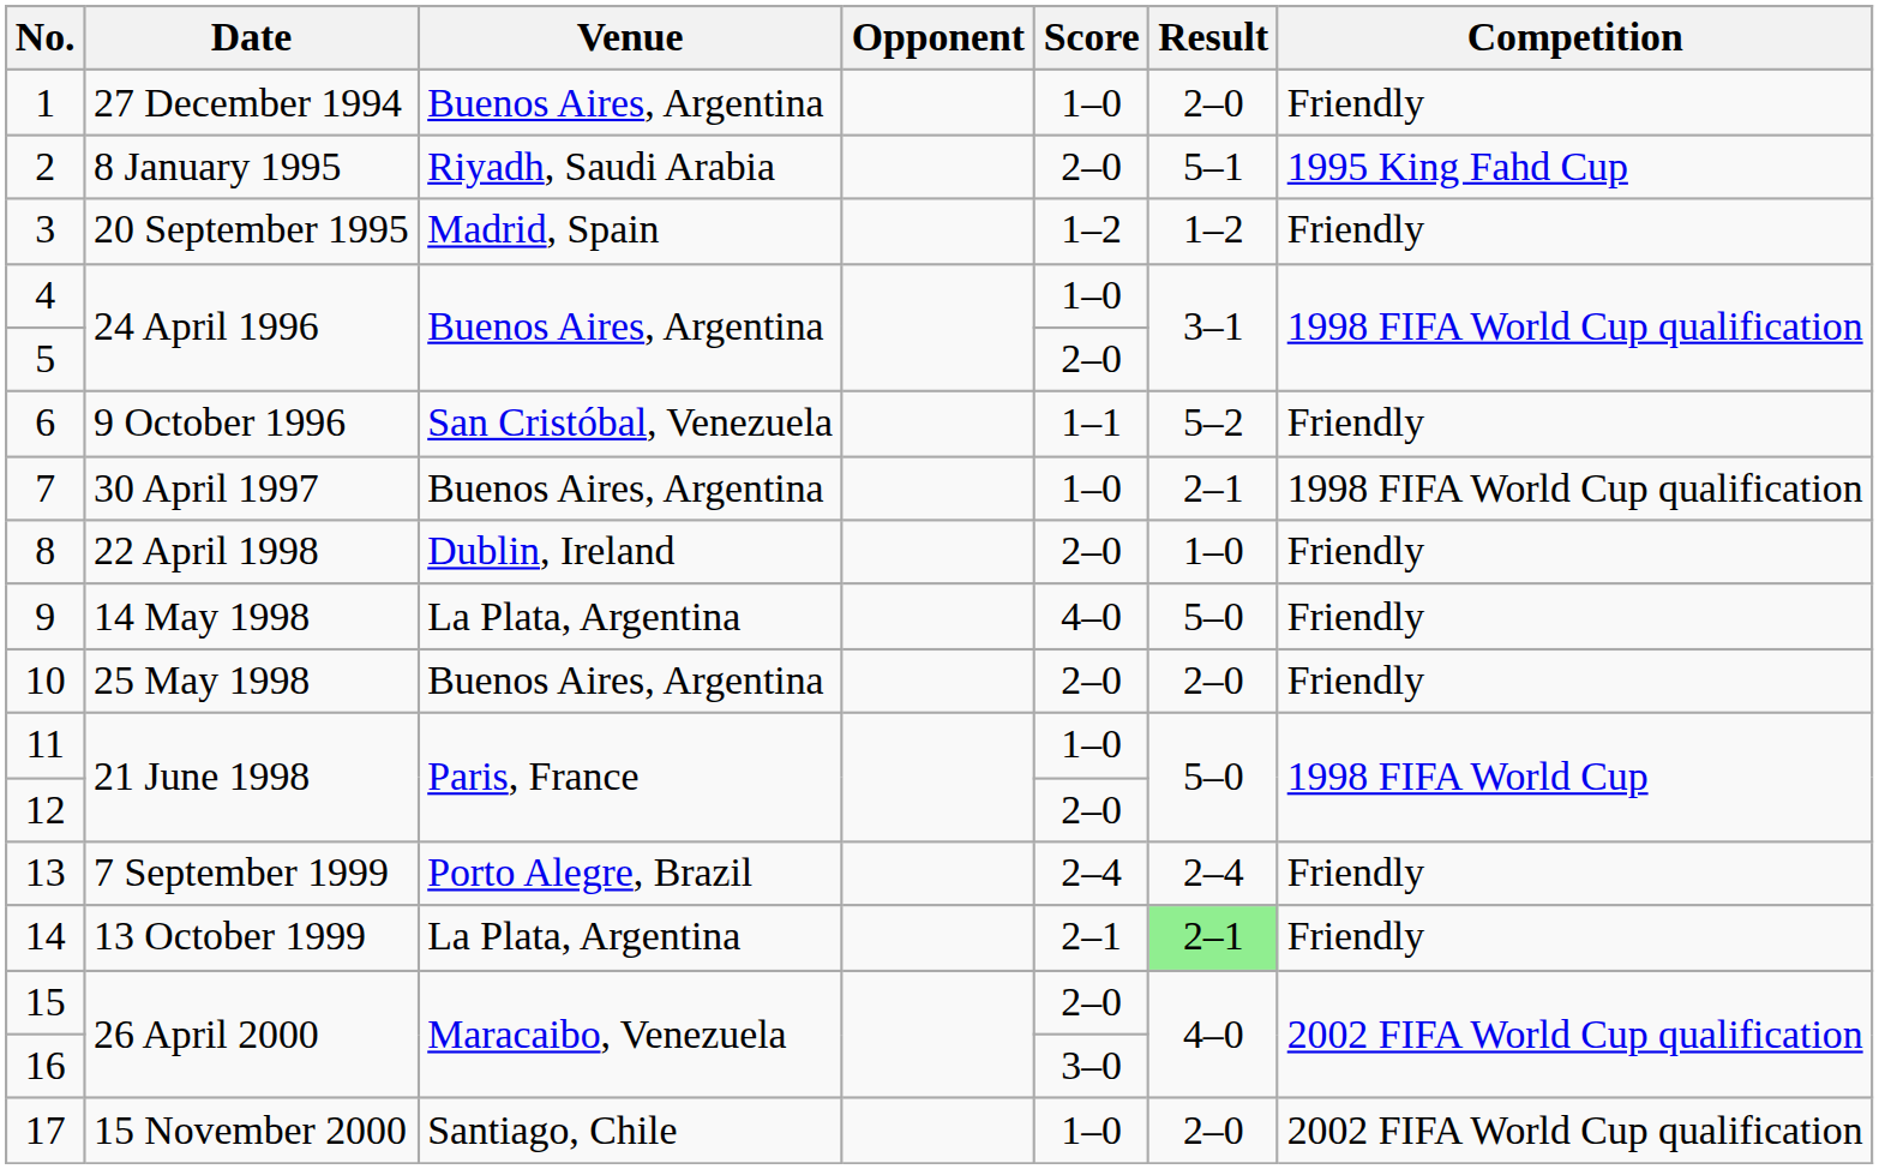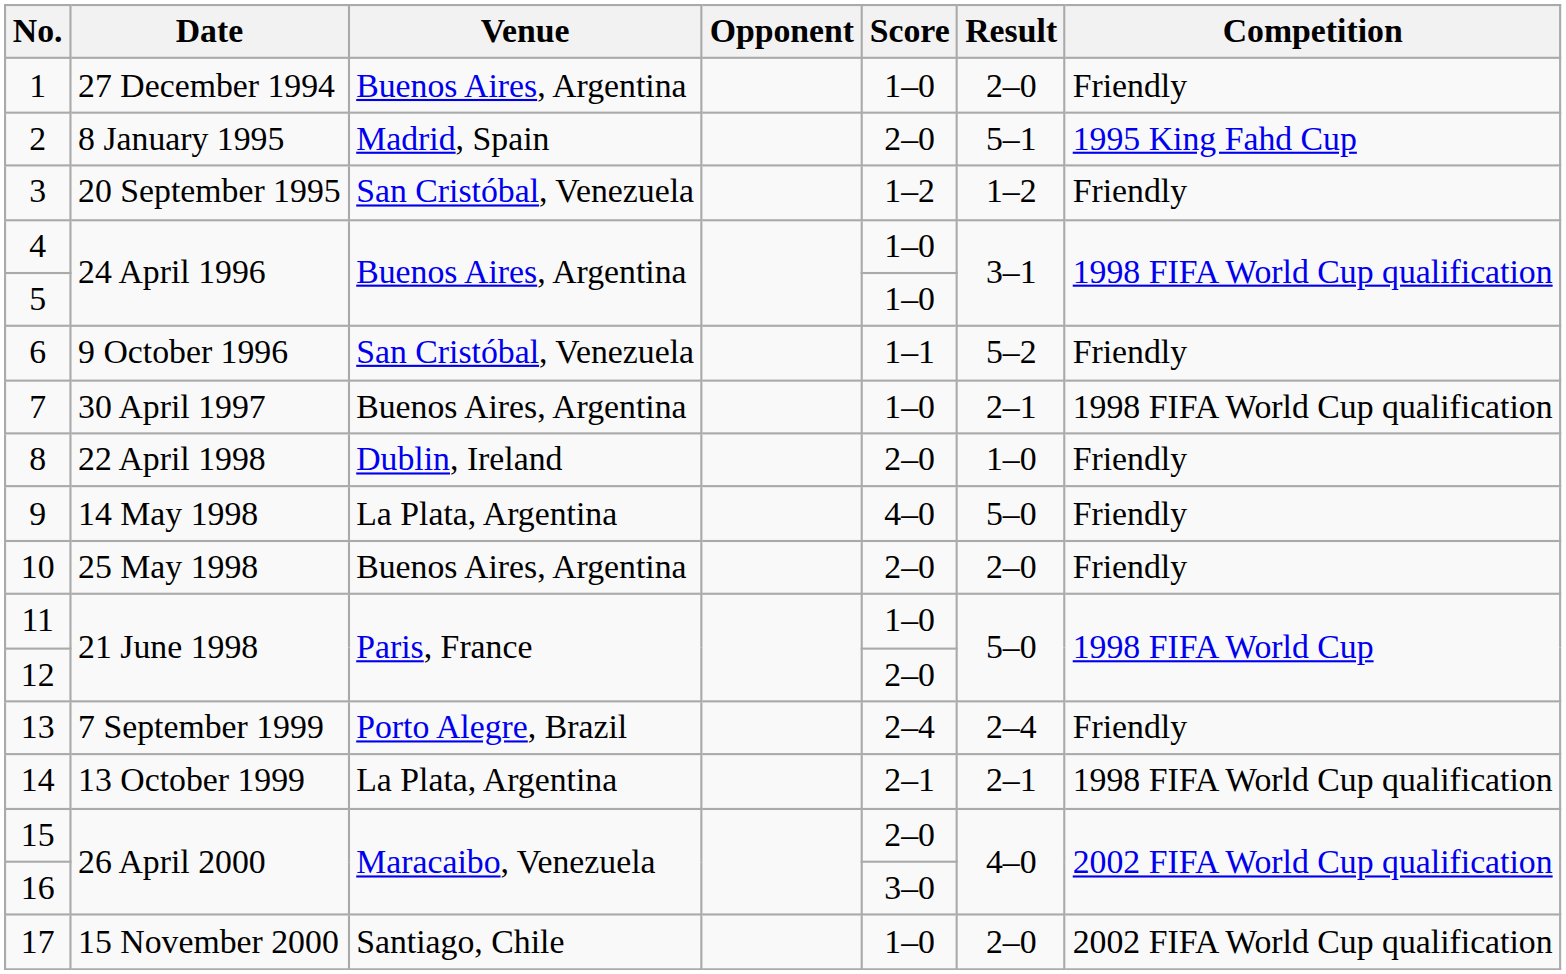 <table class="wikitable sortable">
 <tr>
 <th scope="col">No.</th>
 <th scope="col">Date</th>
 <th scope="col">Venue</th>
 <th scope="col">Opponent</th>
 <th scope="col">Score</th>
 <th scope="col">Result</th>
 <th scope="col">Competition</th>
 </tr>
 <tr>
 <td align="center">1</td>
 <td>27 December 1994</td>
 <td><a href='#'>Buenos Aires</a>, Argentina</td>
 <td></td>
 <td align="center">1–0</td>
 <td align="center">2–0</td>
 <td>Friendly</td>
 </tr>
 <tr>
 <td align="center">2</td>
 <td>8 January 1995</td>
-<td><a href='#'>Riyadh</a>, Saudi Arabia</td>
+<td><a href='#'>Madrid</a>, Spain</td>
 <td></td>
 <td align="center">2–0</td>
 <td align="center">5–1</td>
 <td><a href='#'>1995 King Fahd Cup</a></td>
 </tr>
 <tr>
 <td align="center">3</td>
 <td>20 September 1995</td>
-<td><a href='#'>Madrid</a>, Spain</td>
+<td><a href='#'>San Cristóbal</a>, Venezuela</td>
 <td></td>
 <td align="center">1–2</td>
 <td align="center">1–2</td>
 <td>Friendly</td>
 </tr>
 <tr>
 <td align="center">4</td>
 <td rowspan="2">24 April 1996</td>
 <td rowspan="2"><a href='#'>Buenos Aires</a>, Argentina</td>
 <td rowspan="2"></td>
 <td align="center">1–0</td>
 <td rowspan="2" style="text-align:center">3–1</td>
 <td rowspan="2"><a href='#'>1998 FIFA World Cup qualification</a></td>
 </tr>
 <tr>
 <td align="center">5</td>
-<td align="center">2–0</td>
+<td align="center">1–0</td>
 </tr>
 <tr>
 <td align="center">6</td>
 <td>9 October 1996</td>
 <td><a href='#'>San Cristóbal</a>, Venezuela</td>
 <td></td>
 <td align="center">1–1</td>
 <td align="center">5–2</td>
 <td>Friendly</td>
 </tr>
 <tr>
 <td align="center">7</td>
 <td>30 April 1997</td>
 <td>Buenos Aires, Argentina</td>
 <td></td>
 <td align="center">1–0</td>
 <td align="center">2–1</td>
 <td>1998 FIFA World Cup qualification</td>
 </tr>
 <tr>
 <td align="center">8</td>
 <td>22 April 1998</td>
 <td><a href='#'>Dublin</a>, Ireland</td>
 <td></td>
 <td align="center">2–0</td>
 <td align="center">1–0</td>
 <td>Friendly</td>
 </tr>
 <tr>
 <td align="center">9</td>
 <td>14 May 1998</td>
 <td>La Plata, Argentina</td>
 <td></td>
 <td align="center">4–0</td>
 <td align="center">5–0</td>
 <td>Friendly</td>
 </tr>
 <tr>
 <td align="center">10</td>
 <td>25 May 1998</td>
 <td>Buenos Aires, Argentina</td>
 <td></td>
 <td align="center">2–0</td>
 <td align="center">2–0</td>
 <td>Friendly</td>
 </tr>
 <tr>
 <td align="center">11</td>
 <td rowspan="2">21 June 1998</td>
 <td rowspan="2"><a href='#'>Paris</a>, France</td>
 <td rowspan="2"></td>
 <td align="center">1–0</td>
 <td rowspan="2" style="text-align:center">5–0</td>
 <td rowspan="2"><a href='#'>1998 FIFA World Cup</a></td>
 </tr>
 <tr>
 <td align="center">12</td>
 <td align="center">2–0</td>
 </tr>
 <tr>
 <td align="center">13</td>
 <td>7 September 1999</td>
 <td><a href='#'>Porto Alegre</a>, Brazil</td>
 <td></td>
 <td align="center">2–4</td>
 <td align="center">2–4</td>
 <td>Friendly</td>
 </tr>
 <tr>
 <td align="center">14</td>
 <td>13 October 1999</td>
 <td>La Plata, Argentina</td>
 <td></td>
 <td align="center">2–1</td>
-<td align="center" style="background: lightgreen;">2–1</td>
-<td>Friendly</td>
+<td align="center">2–1</td>
+<td>1998 FIFA World Cup qualification</td>
 </tr>
 <tr>
 <td align="center">15</td>
 <td rowspan="2">26 April 2000</td>
 <td rowspan="2"><a href='#'>Maracaibo</a>, Venezuela</td>
 <td rowspan="2"></td>
 <td align="center">2–0</td>
 <td rowspan="2" style="text-align:center">4–0</td>
 <td rowspan="2"><a href='#'>2002 FIFA World Cup qualification</a></td>
 </tr>
 <tr>
 <td align="center">16</td>
 <td align="center">3–0</td>
 </tr>
 <tr>
 <td align="center">17</td>
 <td>15 November 2000</td>
 <td>Santiago, Chile</td>
 <td></td>
 <td align="center">1–0</td>
 <td align="center">2–0</td>
 <td>2002 FIFA World Cup qualification</td>
 </tr>
 </table>
